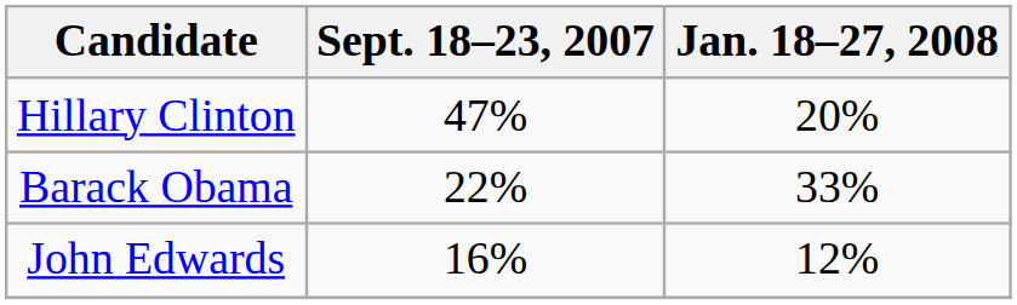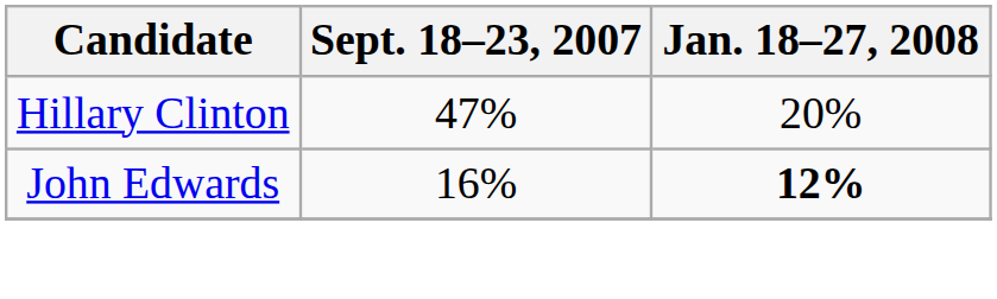 <table class = "wikitable" style="text-align:center;">
 <tr>
 <th>Candidate</th>
 <th>Sept. 18–23, 2007</th>
 <th>Jan. 18–27, 2008</th>
 </tr>
 <tr>
 <td><a href='#'>Hillary Clinton</a></td>
 <td>47%</td>
 <td>20%</td>
 </tr>
 <tr>
-<td><a href='#'>Barack Obama</a></td>
-<td>22%</td>
-<td>33%</td>
-</tr>
-<tr>
 <td><a href='#'>John Edwards</a></td>
 <td>16%</td>
-<td>12%</td>
+<td><strong>12%</strong></td>
 </tr>
 <tr>
 </tr>
 </table>
